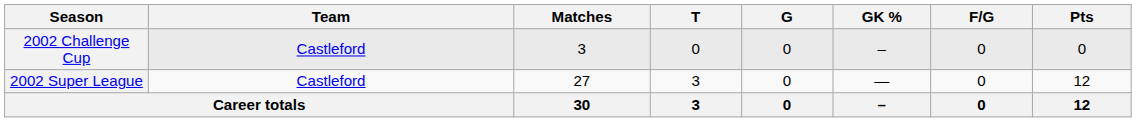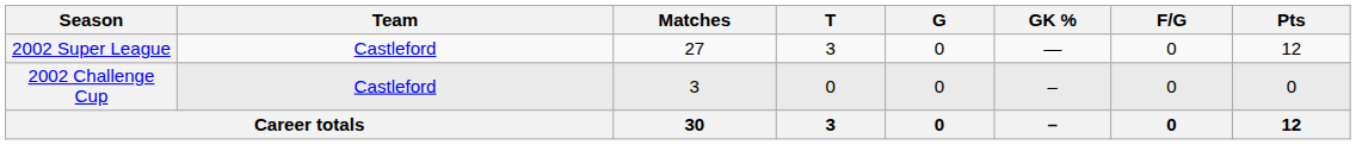 <table class="wikitable sortable"  style="font-size:90%; text-align:center; width:85%;">
 <tr>
 <th width=2%>Season</th>
 <th width=8%>Team</th>
 <th width=2%>Matches</th>
 <th width=2%>T</th>
 <th width=2%>G</th>
 <th width=2%>GK %</th>
 <th width=2%>F/G</th>
 <th width=2%>Pts</th>
 </tr>
+<tr>
+<th scope="row" style="text-align:center; font-weight:normal"><a href='#'>2002 Super League</a></th>
+<td style="text-align:center;">  <a href='#'>Castleford</a></td>
+<td>27</td>
+<td>3</td>
+<td>0</td>
+<td>—</td>
+<td>0</td>
+<td>12</td>
+</tr>
 <tr style="background:#eaeaea;">
 <th scope="row" style="text-align:center; font-weight:normal"><a href='#'>2002 Challenge Cup</a></th>
 <td style="text-align:center;">  <a href='#'>Castleford</a></td>
 <td>3</td>
 <td>0</td>
 <td>0</td>
 <td>–</td>
 <td>0</td>
 <td>0</td>
-</tr>
-<tr>
-<th scope="row" style="text-align:center; font-weight:normal"><a href='#'>2002 Super League</a></th>
-<td style="text-align:center;">  <a href='#'>Castleford</a></td>
-<td>27</td>
-<td>3</td>
-<td>0</td>
-<td>—</td>
-<td>0</td>
-<td>12</td>
 </tr>
 <tr class="sortbottom">
 <th colspan=2>Career totals</th>
 <th>30</th>
 <th>3</th>
 <th>0</th>
 <th>–</th>
 <th>0</th>
 <th>12</th>
 </tr>
 </table>
